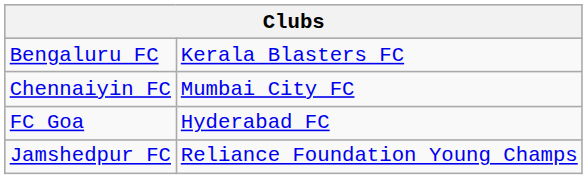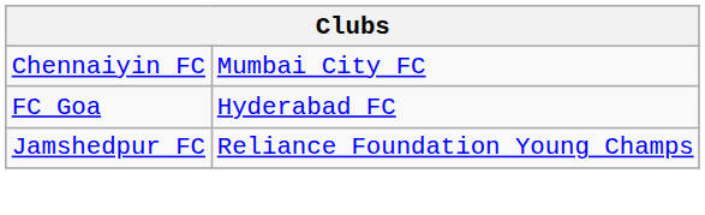 <table class="wikitable sortable">
 <tr>
 <th colspan="2">Clubs</th>
-</tr>
-<tr>
-<td><a href='#'>Bengaluru FC</a></td>
-<td><a href='#'>Kerala Blasters FC</a></td>
 </tr>
 <tr>
 <td><a href='#'>Chennaiyin FC</a></td>
 <td><a href='#'>Mumbai City FC</a></td>
 </tr>
 <tr>
 <td><a href='#'>FC Goa</a></td>
 <td><a href='#'>Hyderabad FC</a></td>
 </tr>
 <tr>
 <td><a href='#'>Jamshedpur FC</a></td>
 <td><a href='#'>Reliance Foundation Young Champs</a></td>
 </tr>
 </table>
